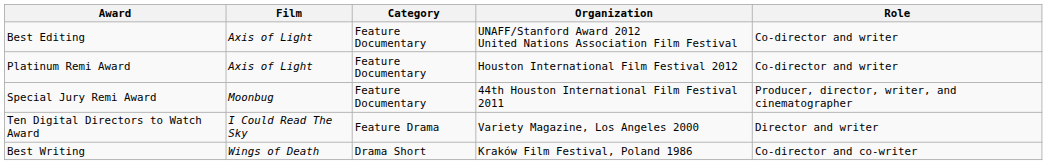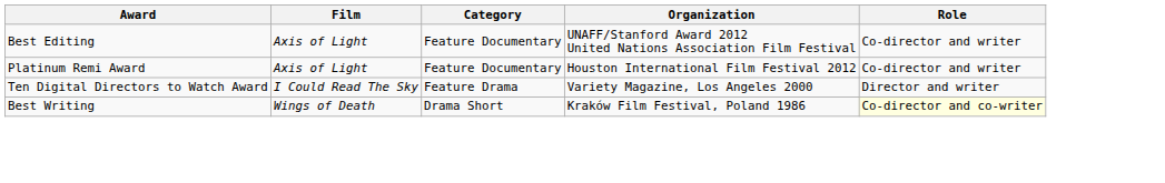 <table class="wikitable">
 <tr>
 <th>Award</th>
 <th>Film</th>
 <th>Category</th>
 <th>Organization</th>
 <th>Role</th>
 </tr>
 <tr>
 <td>Best Editing</td>
 <td><em>Axis of Light</em></td>
 <td>Feature Documentary</td>
 <td>UNAFF/Stanford Award 2012<br>United Nations Association Film Festival</td>
 <td>Co-director and writer</td>
 </tr>
 <tr>
 <td>Platinum Remi Award</td>
 <td><em>Axis of Light</em></td>
 <td>Feature Documentary</td>
 <td>Houston International Film Festival 2012</td>
 <td>Co-director and writer</td>
 </tr>
 <tr>
-<td>Special Jury Remi Award</td>
-<td><em>Moonbug</em></td>
-<td>Feature Documentary</td>
-<td>44th Houston International Film Festival 2011</td>
-<td>Producer, director, writer, and cinematographer</td>
-</tr>
-<tr>
 <td>Ten Digital Directors to Watch Award</td>
 <td><em>I Could Read The Sky</em></td>
 <td>Feature Drama</td>
 <td>Variety Magazine, Los Angeles 2000</td>
 <td>Director and writer</td>
 </tr>
 <tr>
 <td>Best Writing</td>
 <td><em>Wings of Death</em></td>
 <td>Drama Short</td>
 <td>Kraków Film Festival, Poland 1986</td>
-<td>Co-director and co-writer</td>
+<td style="background: lightyellow;">Co-director and co-writer</td>
 </tr>
 </table>
